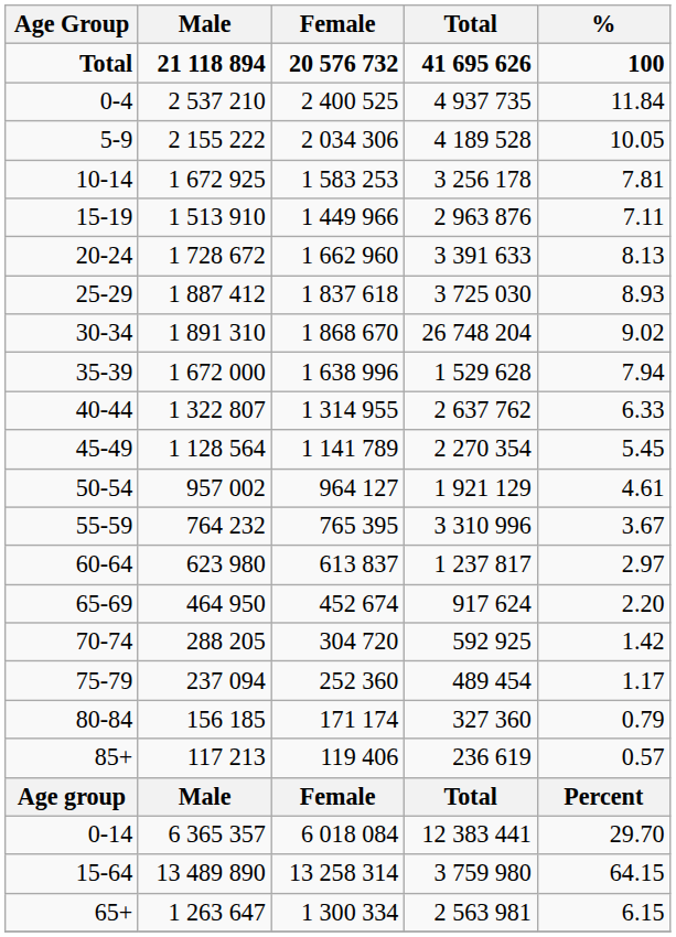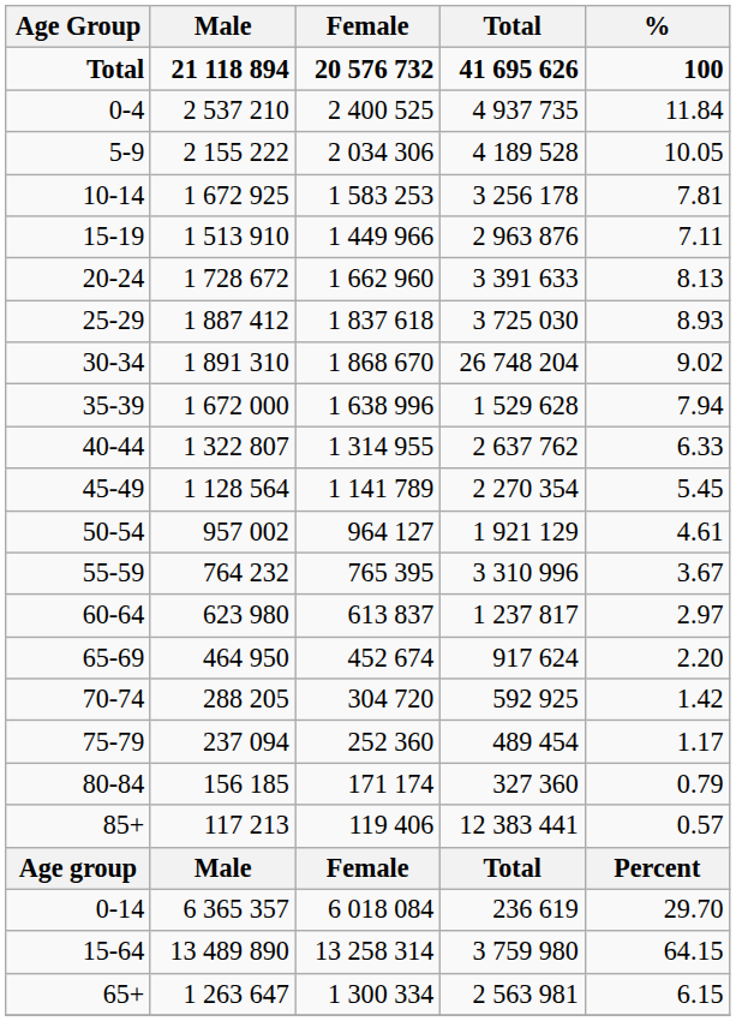 <table class="wikitable">
 <tr>
 <th width="80pt">Age Group</th>
 <th width="80pt">Male</th>
 <th width="80pt">Female</th>
 <th width="80pt">Total</th>
 <th width="80pt">%</th>
 </tr>
 <tr>
 <td align="right"><strong>Total</strong></td>
 <td align="right"><strong>21 118 894</strong></td>
 <td align="right"><strong>20 576 732</strong></td>
 <td align="right"><strong>41 695 626</strong></td>
 <td align="right"><strong>100</strong></td>
 </tr>
 <tr>
 <td align="right">0-4</td>
 <td align="right">2 537 210</td>
 <td align="right">2 400 525</td>
 <td align="right">4 937 735</td>
 <td align="right">11.84</td>
 </tr>
 <tr>
 <td align="right">5-9</td>
 <td align="right">2 155 222</td>
 <td align="right">2 034 306</td>
 <td align="right">4 189 528</td>
 <td align="right">10.05</td>
 </tr>
 <tr>
 <td align="right">10-14</td>
 <td align="right">1 672 925</td>
 <td align="right">1 583 253</td>
 <td align="right">3 256 178</td>
 <td align="right">7.81</td>
 </tr>
 <tr>
 <td align="right">15-19</td>
 <td align="right">1 513 910</td>
 <td align="right">1 449 966</td>
 <td align="right">2 963 876</td>
 <td align="right">7.11</td>
 </tr>
 <tr>
 <td align="right">20-24</td>
 <td align="right">1 728 672</td>
 <td align="right">1 662 960</td>
 <td align="right">3 391 633</td>
 <td align="right">8.13</td>
 </tr>
 <tr>
 <td align="right">25-29</td>
 <td align="right">1 887 412</td>
 <td align="right">1 837 618</td>
 <td align="right">3 725 030</td>
 <td align="right">8.93</td>
 </tr>
 <tr>
 <td align="right">30-34</td>
 <td align="right">1 891 310</td>
 <td align="right">1 868 670</td>
 <td align="right">26 748 204</td>
 <td align="right">9.02</td>
 </tr>
 <tr>
 <td align="right">35-39</td>
 <td align="right">1 672 000</td>
 <td align="right">1 638 996</td>
 <td align="right">1 529 628</td>
 <td align="right">7.94</td>
 </tr>
 <tr>
 <td align="right">40-44</td>
 <td align="right">1 322 807</td>
 <td align="right">1 314 955</td>
 <td align="right">2 637 762</td>
 <td align="right">6.33</td>
 </tr>
 <tr>
 <td align="right">45-49</td>
 <td align="right">1 128 564</td>
 <td align="right">1 141 789</td>
 <td align="right">2 270 354</td>
 <td align="right">5.45</td>
 </tr>
 <tr>
 <td align="right">50-54</td>
 <td align="right">957 002</td>
 <td align="right">964 127</td>
 <td align="right">1 921 129</td>
 <td align="right">4.61</td>
 </tr>
 <tr>
 <td align="right">55-59</td>
 <td align="right">764 232</td>
 <td align="right">765 395</td>
 <td align="right">3 310 996</td>
 <td align="right">3.67</td>
 </tr>
 <tr>
 <td align="right">60-64</td>
 <td align="right">623 980</td>
 <td align="right">613 837</td>
 <td align="right">1 237 817</td>
 <td align="right">2.97</td>
 </tr>
 <tr>
 <td align="right">65-69</td>
 <td align="right">464 950</td>
 <td align="right">452 674</td>
 <td align="right">917 624</td>
 <td align="right">2.20</td>
 </tr>
 <tr>
 <td align="right">70-74</td>
 <td align="right">288 205</td>
 <td align="right">304 720</td>
 <td align="right">592 925</td>
 <td align="right">1.42</td>
 </tr>
 <tr>
 <td align="right">75-79</td>
 <td align="right">237 094</td>
 <td align="right">252 360</td>
 <td align="right">489 454</td>
 <td align="right">1.17</td>
 </tr>
 <tr>
 <td align="right">80-84</td>
 <td align="right">156 185</td>
 <td align="right">171 174</td>
 <td align="right">327 360</td>
 <td align="right">0.79</td>
 </tr>
 <tr>
 <td align="right">85+</td>
 <td align="right">117 213</td>
 <td align="right">119 406</td>
-<td align="right">236 619</td>
+<td align="right">12 383 441</td>
 <td align="right">0.57</td>
 </tr>
 <tr>
 <th width="50">Age group</th>
 <th width="80pt">Male</th>
 <th width="80">Female</th>
 <th width="80">Total</th>
 <th width="50">Percent</th>
 </tr>
 <tr>
 <td align="right">0-14</td>
 <td align="right">6 365 357</td>
 <td align="right">6 018 084</td>
-<td align="right">12 383 441</td>
+<td align="right">236 619</td>
 <td align="right">29.70</td>
 </tr>
 <tr>
 <td align="right">15-64</td>
 <td align="right">13 489 890</td>
 <td align="right">13 258 314</td>
 <td align="right">3 759 980</td>
 <td align="right">64.15</td>
 </tr>
 <tr>
 <td align="right">65+</td>
 <td align="right">1 263 647</td>
 <td align="right">1 300 334</td>
 <td align="right">2 563 981</td>
 <td align="right">6.15</td>
 </tr>
 <tr>
 </tr>
 </table>
